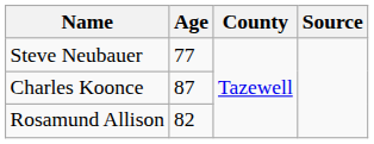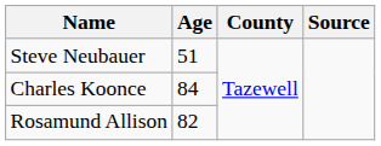 <table class="wikitable">
 <tr>
 <th>Name</th>
 <th>Age</th>
 <th>County</th>
 <th>Source</th>
 </tr>
 <tr>
 <td>Steve Neubauer</td>
-<td>77</td>
+<td>51</td>
 <td rowspan="3"><a href='#'>Tazewell</a></td>
 <td rowspan="3"></td>
 </tr>
 <tr>
 <td>Charles Koonce</td>
-<td>87</td>
+<td>84</td>
 </tr>
 <tr>
 <td>Rosamund Allison</td>
 <td>82</td>
 </tr>
 </table>
